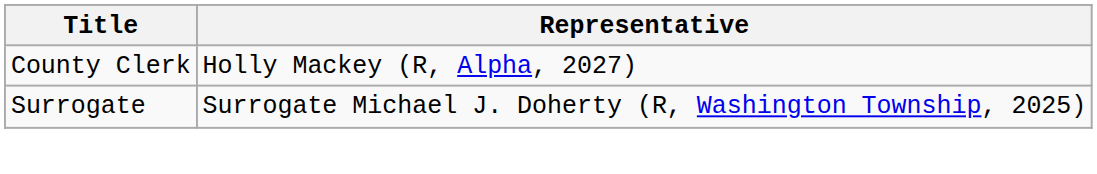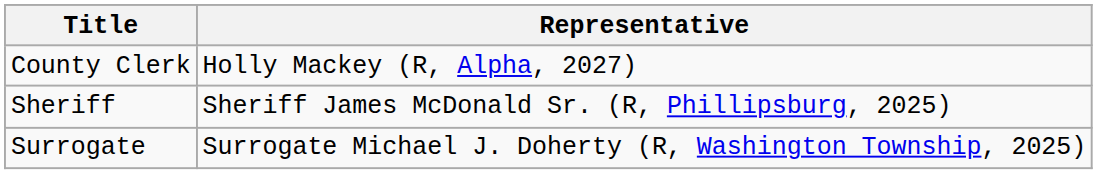 <table class="wikitable sortable">
 <tr>
 <th>Title</th>
 <th>Representative</th>
 </tr>
 <tr>
 <td>County Clerk</td>
 <td>Holly Mackey (R, <a href='#'>Alpha</a>, 2027)</td>
 </tr>
 <tr>
+<td>Sheriff</td>
+<td>Sheriff James McDonald Sr. (R, <a href='#'>Phillipsburg</a>, 2025)</td>
+</tr>
+<tr>
 <td>Surrogate</td>
 <td>Surrogate Michael J. Doherty (R, <a href='#'>Washington Township</a>, 2025)</td>
 </tr>
 </table>
